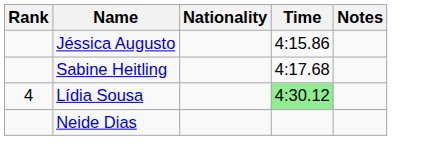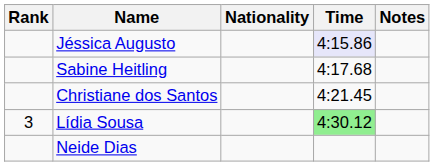 <table class="wikitable sortable" style="text-align:center">
 <tr>
 <th>Rank</th>
 <th>Name</th>
 <th>Nationality</th>
 <th>Time</th>
 <th>Notes</th>
 </tr>
 <tr>
 <td></td>
 <td align=left><a href='#'>Jéssica Augusto</a></td>
 <td align=left></td>
-<td>4:15.86</td>
+<td style="background: lavender;">4:15.86</td>
 <td></td>
 </tr>
 <tr>
 <td></td>
 <td align=left><a href='#'>Sabine Heitling</a></td>
 <td align=left></td>
 <td>4:17.68</td>
 <td></td>
 </tr>
 <tr>
-<td>4</td>
+<td></td>
+<td align=left><a href='#'>Christiane dos Santos</a></td>
+<td align=left></td>
+<td>4:21.45</td>
+<td></td>
+</tr>
+<tr>
+<td>3</td>
 <td align=left><a href='#'>Lídia Sousa</a></td>
 <td align=left></td>
 <td style="background: lightgreen;">4:30.12</td>
 <td></td>
 </tr>
 <tr>
 <td></td>
 <td align=left><a href='#'>Neide Dias</a></td>
 <td align=left></td>
 <td></td>
 <td></td>
 </tr>
 </table>
